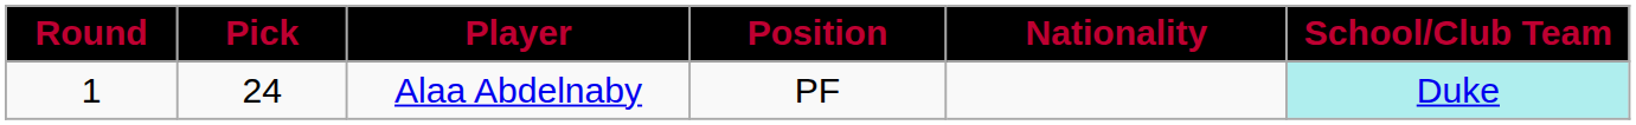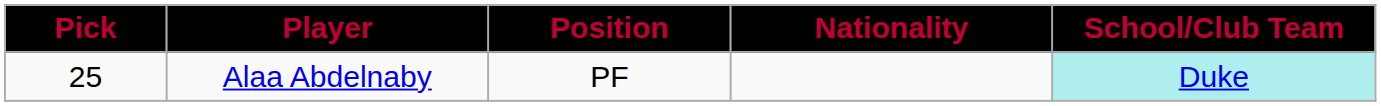 <table class="wikitable sortable sortable">
 <tr>
-<th style="background:#000000;color:#BE0032" width="10%">Round</th>
 <th style="background:#000000;color:#BE0032" width="10%">Pick</th>
 <th style="background:#000000;color:#BE0032" width="20%">Player</th>
 <th style="background:#000000;color:#BE0032" width="15%">Position</th>
 <th style="background:#000000;color:#BE0032" width="20%">Nationality</th>
 <th style="background:#000000;color:#BE0032" width="20%">School/Club Team</th>
 </tr>
 <tr style="text-align: center">
-<td>1</td>
-<td>24</td>
+<td>25</td>
 <td><a href='#'>Alaa Abdelnaby</a></td>
 <td>PF</td>
 <td></td>
 <td style="background: paleturquoise;"><a href='#'>Duke</a></td>
 </tr>
 </table>
